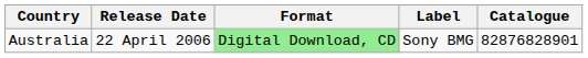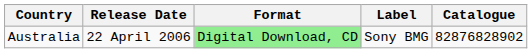 <table class="wikitable">
 <tr>
 <th>Country</th>
 <th>Release Date</th>
 <th>Format</th>
 <th>Label</th>
 <th>Catalogue</th>
 </tr>
 <tr>
 <td>Australia</td>
 <td>22 April 2006</td>
 <td style="background: lightgreen;">Digital Download, CD</td>
 <td>Sony BMG</td>
-<td>82876828901</td>
+<td>82876828902</td>
 </tr>
 </table>
